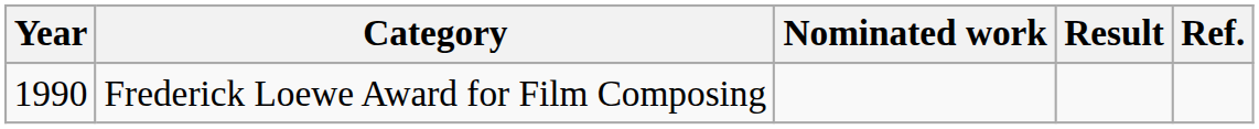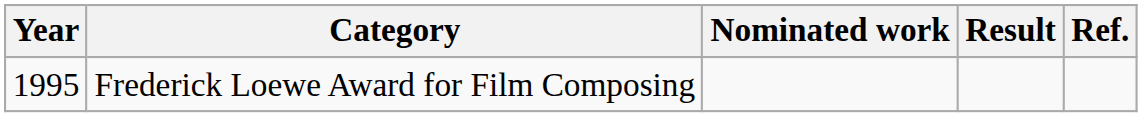 <table class="wikitable">
 <tr>
 <th>Year</th>
 <th>Category</th>
 <th>Nominated work</th>
 <th>Result</th>
 <th>Ref.</th>
 </tr>
 <tr>
-<td>1990</td>
+<td>1995</td>
 <td>Frederick Loewe Award for Film Composing</td>
 <td></td>
 <td></td>
 <td align="center"></td>
 </tr>
 </table>
